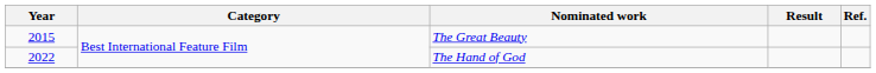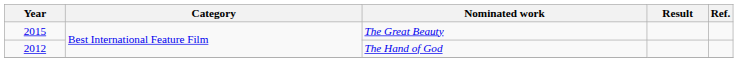 <table class=wikitable>
 <tr>
 <th scope="col" style="width:5em;">Year</th>
 <th scope="col" style="width:26em;">Category</th>
 <th scope="col" style="width:25em;">Nominated work</th>
 <th scope="col" style="width:5em;">Result</th>
 <th>Ref.</th>
 </tr>
 <tr>
 <td style="text-align:center;", rowspan="1"><a href='#'>2015</a></td>
 <td rowspan="2"><a href='#'>Best International Feature Film</a></td>
 <td><em><a href='#'>The Great Beauty</a></em></td>
 <td></td>
 <td></td>
 </tr>
 <tr>
-<td style="text-align:center;"><a href='#'>2022</a></td>
+<td style="text-align:center;"><a href='#'>2012</a></td>
 <td><em><a href='#'>The Hand of God</a></em></td>
 <td></td>
 <td></td>
 </tr>
 <tr>
 </tr>
 </table>
